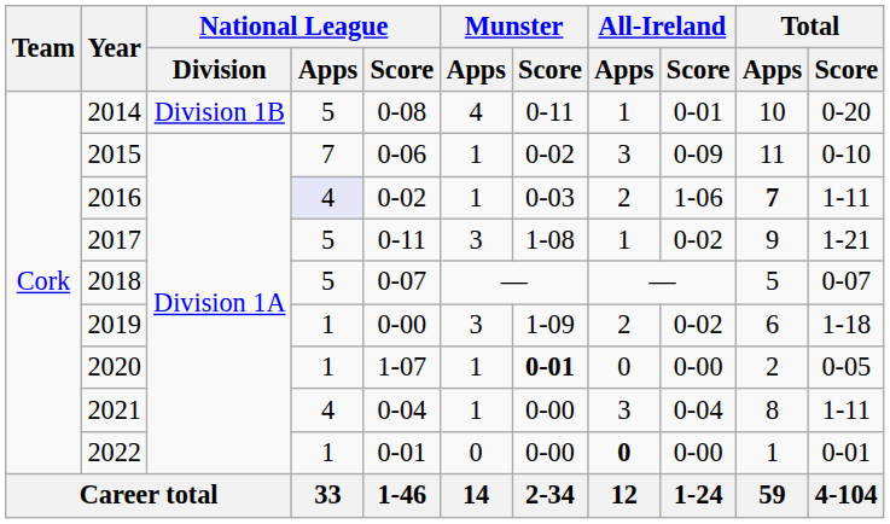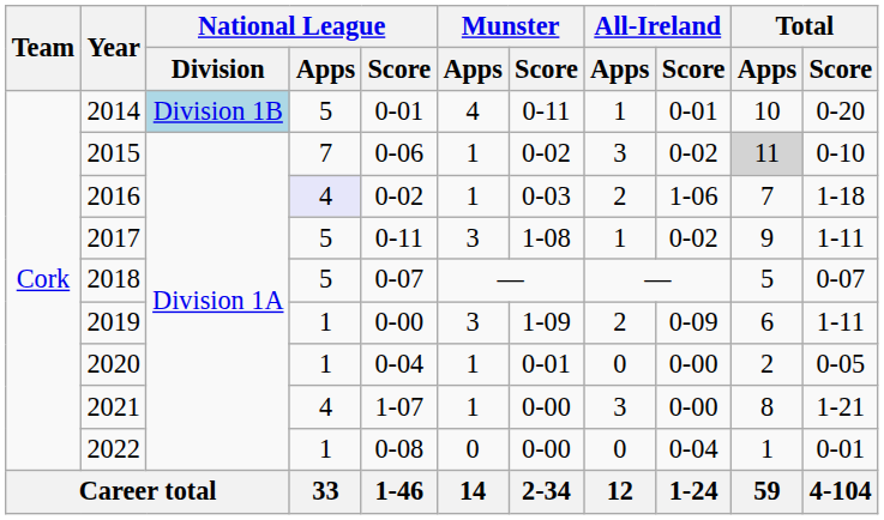 <table class="wikitable" style="text-align:center">
 <tr>
 <th rowspan="2">Team</th>
 <th rowspan="2">Year</th>
 <th colspan="3"><a href='#'>National League</a></th>
 <th colspan="2"><a href='#'>Munster</a></th>
 <th colspan="2"><a href='#'>All-Ireland</a></th>
 <th colspan="2">Total</th>
 </tr>
 <tr>
 <th>Division</th>
 <th>Apps</th>
 <th>Score</th>
 <th>Apps</th>
 <th>Score</th>
 <th>Apps</th>
 <th>Score</th>
 <th>Apps</th>
 <th>Score</th>
 </tr>
 <tr>
 <td rowspan="9"><a href='#'>Cork</a></td>
 <td>2014</td>
-<td rowspan="1"><a href='#'>Division 1B</a></td>
+<td rowspan="1" style="background: lightblue;"><a href='#'>Division 1B</a></td>
 <td>5</td>
-<td>0-08</td>
+<td>0-01</td>
 <td>4</td>
 <td>0-11</td>
 <td>1</td>
 <td>0-01</td>
 <td>10</td>
 <td>0-20</td>
 </tr>
 <tr>
 <td>2015</td>
 <td rowspan="8"><a href='#'>Division 1A</a></td>
 <td>7</td>
 <td>0-06</td>
 <td>1</td>
 <td>0-02</td>
 <td>3</td>
-<td>0-09</td>
-<td>11</td>
+<td>0-02</td>
+<td style="background: lightgrey;">11</td>
 <td>0-10</td>
 </tr>
 <tr>
 <td>2016</td>
 <td style="background: lavender;">4</td>
 <td>0-02</td>
 <td>1</td>
 <td>0-03</td>
 <td>2</td>
 <td>1-06</td>
-<td><strong>7</strong></td>
-<td>1-11</td>
+<td>7</td>
+<td>1-18</td>
 </tr>
 <tr>
 <td>2017</td>
 <td>5</td>
 <td>0-11</td>
 <td>3</td>
 <td>1-08</td>
 <td>1</td>
 <td>0-02</td>
 <td>9</td>
-<td>1-21</td>
+<td>1-11</td>
 </tr>
 <tr>
 <td>2018</td>
 <td>5</td>
 <td>0-07</td>
 <td colspan=2>—</td>
 <td colspan=2>—</td>
 <td>5</td>
 <td>0-07</td>
 </tr>
 <tr>
 <td>2019</td>
 <td>1</td>
 <td>0-00</td>
 <td>3</td>
 <td>1-09</td>
 <td>2</td>
-<td>0-02</td>
+<td>0-09</td>
 <td>6</td>
-<td>1-18</td>
+<td>1-11</td>
 </tr>
 <tr>
 <td>2020</td>
 <td>1</td>
-<td>1-07</td>
+<td>0-04</td>
 <td>1</td>
-<td><strong>0-01</strong></td>
+<td>0-01</td>
 <td>0</td>
 <td>0-00</td>
 <td>2</td>
 <td>0-05</td>
 </tr>
 <tr>
 <td>2021</td>
 <td>4</td>
-<td>0-04</td>
+<td>1-07</td>
 <td>1</td>
 <td>0-00</td>
 <td>3</td>
-<td>0-04</td>
+<td>0-00</td>
 <td>8</td>
-<td>1-11</td>
+<td>1-21</td>
 </tr>
 <tr>
 <td>2022</td>
 <td>1</td>
-<td>0-01</td>
+<td>0-08</td>
 <td>0</td>
 <td>0-00</td>
-<td><strong>0</strong></td>
-<td>0-00</td>
+<td>0</td>
+<td>0-04</td>
 <td>1</td>
 <td>0-01</td>
 </tr>
 <tr>
 <th colspan="3">Career total</th>
 <th>33</th>
 <th>1-46</th>
 <th>14</th>
 <th>2-34</th>
 <th>12</th>
 <th>1-24</th>
 <th>59</th>
 <th>4-104</th>
 </tr>
 </table>
